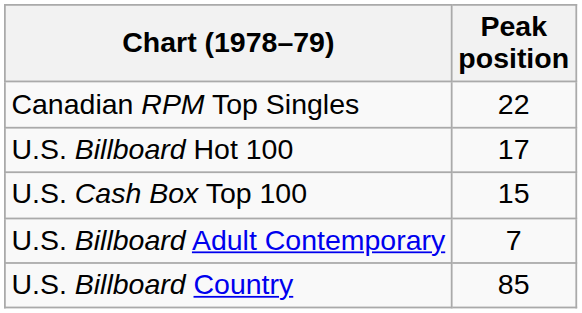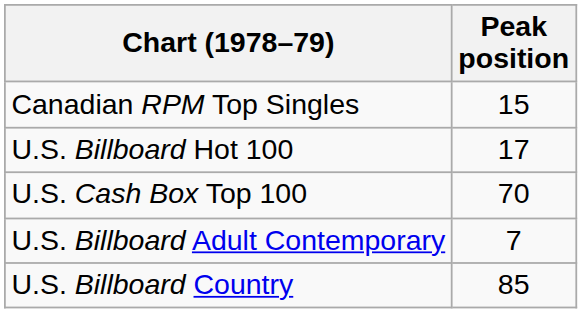 <table class="wikitable sortable">
 <tr>
 <th>Chart (1978–79)</th>
 <th>Peak<br>position</th>
 </tr>
 <tr>
 <td>Canadian <em>RPM</em> Top Singles</td>
-<td style="text-align:center;">22</td>
+<td style="text-align:center;">15</td>
 </tr>
 <tr>
 <td>U.S. <em>Billboard</em> Hot 100 </td>
 <td style="text-align:center;">17</td>
 </tr>
 <tr>
 <td>U.S. <em>Cash Box</em> Top 100 </td>
-<td style="text-align:center;">15</td>
+<td style="text-align:center;">70</td>
 </tr>
 <tr>
 <td>U.S. <em>Billboard</em> <a href='#'>Adult Contemporary</a></td>
 <td style="text-align:center;">7</td>
 </tr>
 <tr>
 <td>U.S. <em>Billboard</em> <a href='#'>Country</a></td>
 <td style="text-align:center;">85</td>
 </tr>
 </table>
